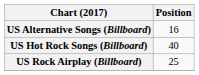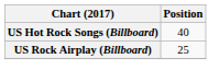 <table class="wikitable plainrowheaders sortable">
 <tr>
 <th>Chart (2017)</th>
 <th>Position</th>
-</tr>
-<tr>
-<th scope="row">US Alternative Songs (<em>Billboard</em>)</th>
-<td style="text-align:center;">16</td>
 </tr>
 <tr>
 <th scope="row">US Hot Rock Songs (<em>Billboard</em>)</th>
 <td style="text-align:center;">40</td>
 </tr>
 <tr>
 <th scope="row">US Rock Airplay (<em>Billboard</em>)</th>
 <td style="text-align:center;">25</td>
 </tr>
 <tr>
 </tr>
 </table>
